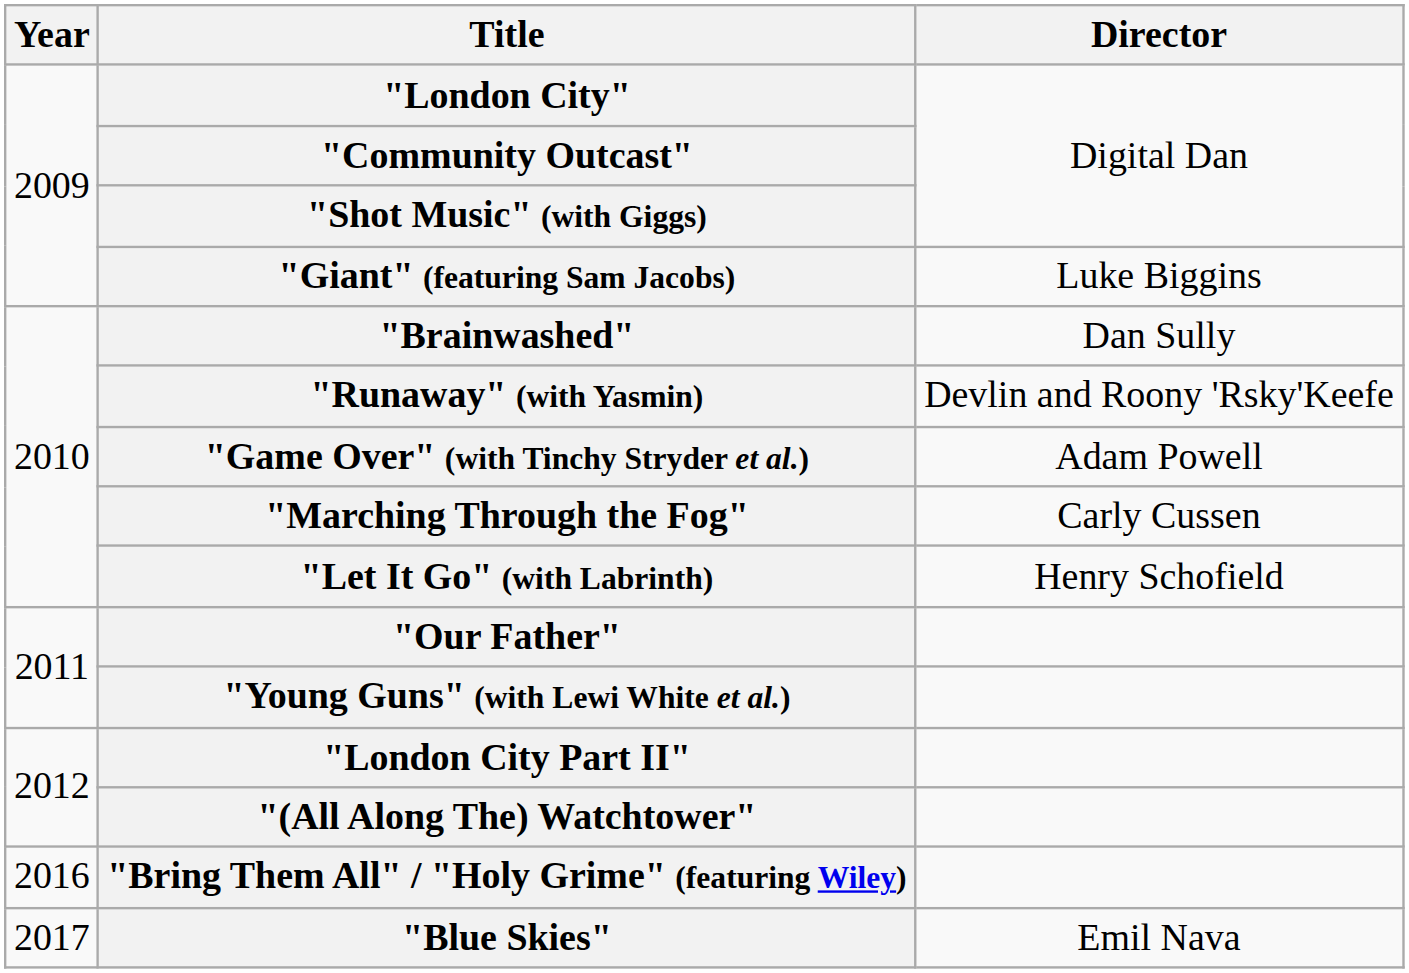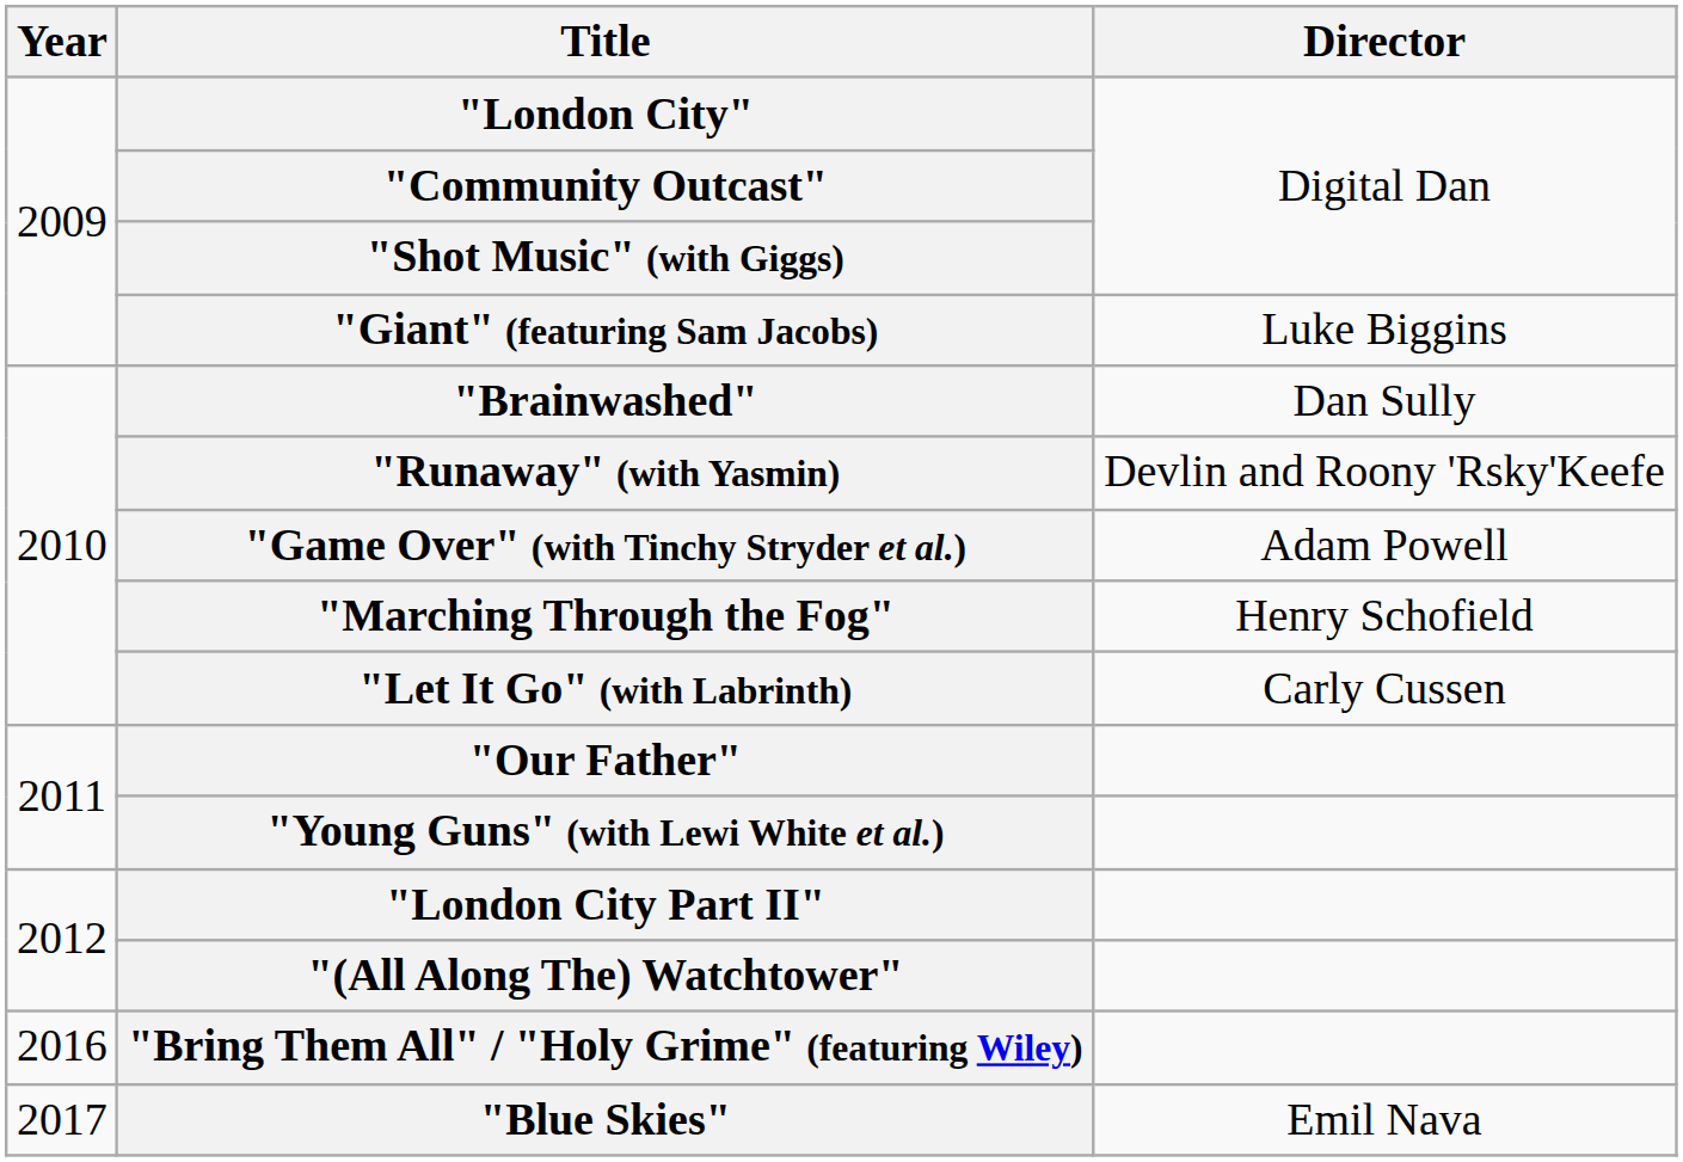 <table class="wikitable plainrowheaders" style="text-align:center;">
 <tr>
 <th scope="col">Year</th>
 <th scope="col">Title</th>
 <th scope="col">Director</th>
 </tr>
 <tr>
 <td rowspan="4">2009</td>
 <th scope="row">"London City"</th>
 <td rowspan="3">Digital Dan<br></td>
 </tr>
 <tr>
 <th scope="row">"Community Outcast"</th>
 </tr>
 <tr>
 <th scope="row">"Shot Music" <small>(with Giggs)</small></th>
 </tr>
 <tr>
 <th scope="row">"Giant" <small>(featuring Sam Jacobs)</small></th>
 <td>Luke Biggins</td>
 </tr>
 <tr>
 <td rowspan="5">2010</td>
 <th scope="row">"Brainwashed"</th>
 <td>Dan Sully</td>
 </tr>
 <tr>
 <th scope="row">"Runaway" <small>(with Yasmin)</small></th>
 <td>Devlin and Roony 'Rsky'Keefe</td>
 </tr>
 <tr>
 <th scope="row">"Game Over" <small>(with Tinchy Stryder <em>et al.</em>)</small></th>
 <td>Adam Powell</td>
 </tr>
 <tr>
 <th scope="row">"Marching Through the Fog"</th>
-<td>Carly Cussen</td>
+<td>Henry Schofield</td>
 </tr>
 <tr>
 <th scope="row">"Let It Go" <small>(with Labrinth)</small></th>
-<td>Henry Schofield</td>
+<td>Carly Cussen</td>
 </tr>
 <tr>
 <td rowspan="2">2011</td>
 <th scope="row">"Our Father"</th>
 <td></td>
 </tr>
 <tr>
 <th scope="row">"Young Guns" <small>(with Lewi White <em>et al.</em>)</small></th>
 <td></td>
 </tr>
 <tr>
 <td rowspan="2">2012</td>
 <th scope="row">"London City Part II"</th>
 <td></td>
 </tr>
 <tr>
 <th scope="row">"(All Along The) Watchtower"</th>
 <td></td>
 </tr>
 <tr>
 <td>2016</td>
 <th scope="row">"Bring Them All" / "Holy Grime" <small>(featuring <a href='#'>Wiley</a>)</small></th>
 <td></td>
 </tr>
 <tr>
 <td>2017</td>
 <th scope="row">"Blue Skies"</th>
 <td>Emil Nava</td>
 </tr>
 </table>
